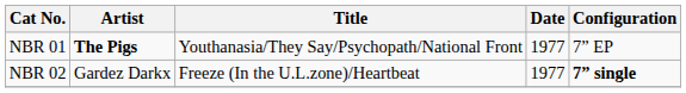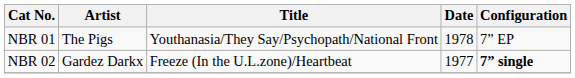 <table class="wikitable">
 <tr>
 <th>Cat No.</th>
 <th>Artist</th>
 <th>Title</th>
 <th>Date</th>
 <th>Configuration</th>
 </tr>
 <tr>
 <td>NBR 01</td>
-<td><strong>The Pigs</strong></td>
+<td>The Pigs</td>
 <td>Youthanasia/They Say/Psychopath/National Front</td>
-<td>1977</td>
+<td>1978</td>
 <td>7” EP</td>
 </tr>
 <tr>
 <td>NBR 02</td>
 <td>Gardez Darkx</td>
 <td>Freeze (In the U.L.zone)/Heartbeat</td>
 <td>1977</td>
 <td><strong>7” single</strong></td>
 </tr>
 <tr>
 </tr>
 </table>
